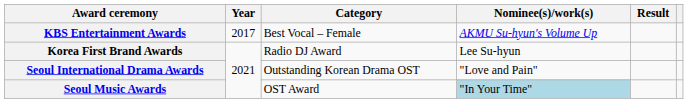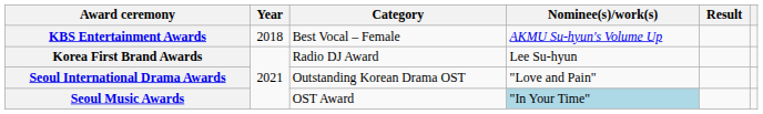 <table class="wikitable plainrowheaders sortable" style="width: 72.6%">
 <tr>
 <th scope="col">Award ceremony</th>
 <th scope="col">Year</th>
 <th scope="col">Category</th>
 <th scope="col">Nominee(s)/work(s)</th>
 <th scope="col">Result</th>
 <th scope="col" class="unsortable"></th>
 </tr>
 <tr>
 <th scope="row"><a href='#'>KBS Entertainment Awards</a></th>
-<td style="text-align:center">2017</td>
+<td style="text-align:center">2018</td>
 <td>Best Vocal – Female</td>
 <td><a href='#'><em>AKMU Su-hyun's Volume Up</em></a></td>
 <td></td>
 <td style="text-align:center"></td>
 </tr>
 <tr>
 <th scope="row">Korea First Brand Awards</th>
 <td rowspan="3" style="text-align:center">2021</td>
 <td>Radio DJ Award</td>
 <td>Lee Su-hyun</td>
 <td></td>
 <td style="text-align:center"></td>
 </tr>
 <tr>
 <th scope="row"><a href='#'>Seoul International Drama Awards</a></th>
 <td>Outstanding Korean Drama OST</td>
 <td>"Love and Pain"</td>
 <td></td>
 <td style="text-align:center"></td>
 </tr>
 <tr>
 <th scope="row"><a href='#'>Seoul Music Awards</a></th>
 <td>OST Award</td>
 <td style="background: lightblue;">"In Your Time"</td>
 <td></td>
 <td style="text-align:center"></td>
 </tr>
 </table>
